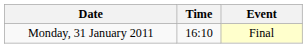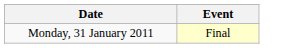 <table class = "wikitable" style="text-align:center;">
 <tr>
 <th width=220>Date</th>
-<th width=50>Time</th>
 <th width=100>Event</th>
 </tr>
 <tr>
 <td>Monday, 31 January 2011</td>
-<td>16:10</td>
 <td bgcolor=ffffcc>Final</td>
 </tr>
 </table>
